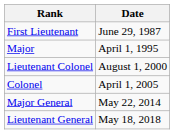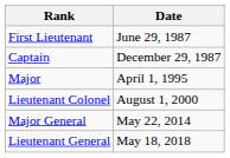 <table class="wikitable">
 <tr>
 <th>Rank</th>
 <th>Date</th>
 </tr>
 <tr>
 <td> <a href='#'>First Lieutenant</a></td>
 <td>June 29, 1987</td>
 </tr>
 <tr>
+<td> <a href='#'>Captain</a></td>
+<td>December 29, 1987</td>
+</tr>
+<tr>
 <td> <a href='#'>Major</a></td>
 <td>April 1, 1995</td>
 </tr>
 <tr>
 <td> <a href='#'>Lieutenant Colonel</a></td>
 <td>August 1, 2000</td>
-</tr>
-<tr>
-<td> <a href='#'>Colonel</a></td>
-<td>April 1, 2005</td>
 </tr>
 <tr>
 <td> <a href='#'>Major General</a></td>
 <td>May 22, 2014</td>
 </tr>
 <tr>
 <td> <a href='#'>Lieutenant General</a></td>
 <td>May 18, 2018</td>
 </tr>
 </table>
